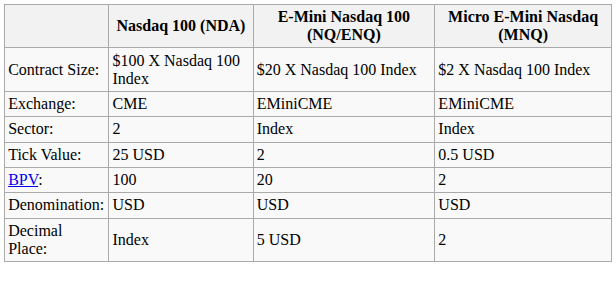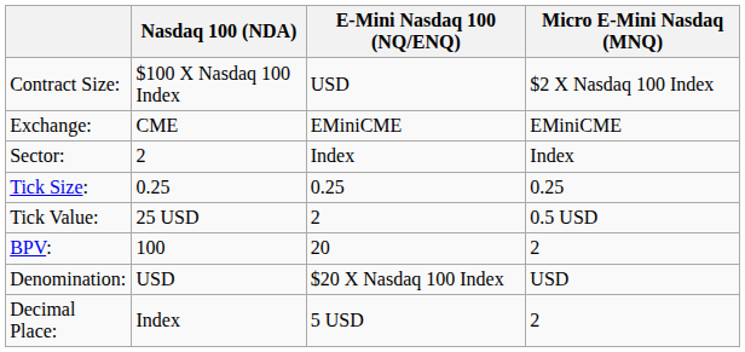 <table class="wikitable">
 <tr>
 <th></th>
 <th>Nasdaq 100 (NDA)</th>
 <th>E-Mini Nasdaq 100 (NQ/ENQ)</th>
 <th>Micro E-Mini Nasdaq (MNQ)</th>
 </tr>
 <tr>
 <td>Contract Size:</td>
 <td>$100 X Nasdaq 100 Index</td>
-<td>$20 X Nasdaq 100 Index</td>
+<td>USD</td>
 <td>$2 X Nasdaq 100 Index</td>
 </tr>
 <tr>
 <td>Exchange:</td>
 <td>CME</td>
 <td>EMiniCME</td>
 <td>EMiniCME</td>
 </tr>
 <tr>
 <td>Sector:</td>
 <td>2</td>
 <td>Index</td>
 <td>Index</td>
+</tr>
+<tr>
+<td><a href='#'>Tick Size</a>:</td>
+<td>0.25</td>
+<td>0.25</td>
+<td>0.25</td>
 </tr>
 <tr>
 <td>Tick Value:</td>
 <td>25 USD</td>
 <td>2</td>
 <td>0.5 USD</td>
 </tr>
 <tr>
 <td><a href='#'>BPV</a>:</td>
 <td>100</td>
 <td>20</td>
 <td>2</td>
 </tr>
 <tr>
 <td>Denomination:</td>
 <td>USD</td>
-<td>USD</td>
+<td>$20 X Nasdaq 100 Index</td>
 <td>USD</td>
 </tr>
 <tr>
 <td>Decimal Place:</td>
 <td>Index</td>
 <td>5 USD</td>
 <td>2</td>
 </tr>
 </table>
